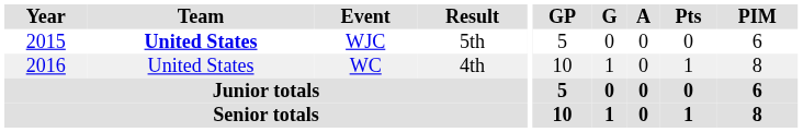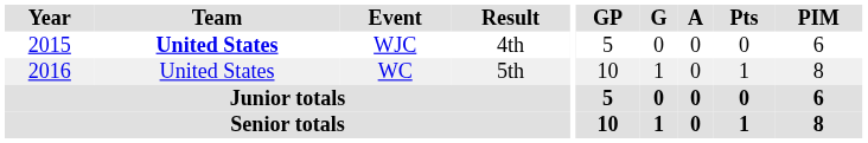 <table border="0" cellpadding="1" cellspacing="0" ID="Table3" style="text-align:center; width:40em;">
 <tr bgcolor="#e0e0e0">
 <th>Year</th>
 <th>Team</th>
 <th>Event</th>
 <th>Result</th>
 <th rowspan="99" bgcolor="#ffffff"></th>
 <th>GP</th>
 <th>G</th>
 <th>A</th>
 <th>Pts</th>
 <th>PIM</th>
 </tr>
 <tr>
 <td><a href='#'>2015</a></td>
 <td><strong><a href='#'>United States</a></strong></td>
 <td><a href='#'>WJC</a></td>
-<td>5th</td>
+<td>4th</td>
 <td>5</td>
 <td>0</td>
 <td>0</td>
 <td>0</td>
 <td>6</td>
 </tr>
 <tr bgcolor="#f0f0f0">
 <td><a href='#'>2016</a></td>
 <td><a href='#'>United States</a></td>
 <td><a href='#'>WC</a></td>
-<td>4th</td>
+<td>5th</td>
 <td>10</td>
 <td>1</td>
 <td>0</td>
 <td>1</td>
 <td>8</td>
 </tr>
 <tr bgcolor="#e0e0e0">
 <th colspan="4">Junior totals</th>
 <th>5</th>
 <th>0</th>
 <th>0</th>
 <th>0</th>
 <th>6</th>
 </tr>
 <tr bgcolor="#e0e0e0">
 <th colspan="4">Senior totals</th>
 <th>10</th>
 <th>1</th>
 <th>0</th>
 <th>1</th>
 <th>8</th>
 </tr>
 </table>
